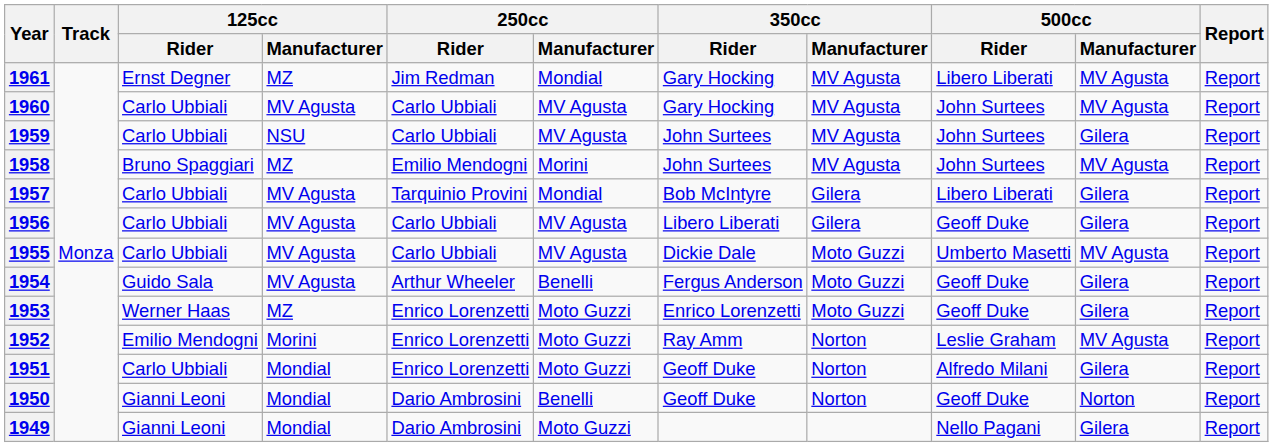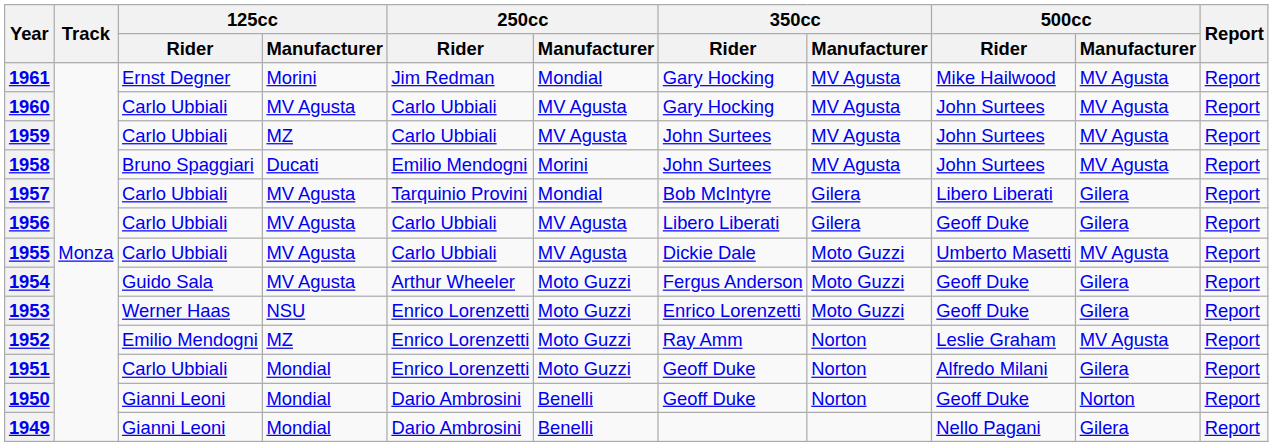 <table class="wikitable" style="font-size: 95%;">
 <tr>
 <th rowspan=2>Year</th>
 <th rowspan=2>Track</th>
 <th colspan=2>125cc</th>
 <th colspan=2>250cc</th>
 <th colspan=2>350cc</th>
 <th colspan=2>500cc</th>
 <th rowspan=2>Report</th>
 </tr>
 <tr>
 <th>Rider</th>
 <th>Manufacturer</th>
 <th>Rider</th>
 <th>Manufacturer</th>
 <th>Rider</th>
 <th>Manufacturer</th>
 <th>Rider</th>
 <th>Manufacturer</th>
 </tr>
 <tr>
 <th><a href='#'>1961</a></th>
 <td rowspan="13"><a href='#'>Monza</a></td>
 <td> <a href='#'>Ernst Degner</a></td>
-<td><a href='#'>MZ</a></td>
+<td><a href='#'>Morini</a></td>
 <td> <a href='#'>Jim Redman</a></td>
 <td><a href='#'>Mondial</a></td>
 <td> <a href='#'>Gary Hocking</a></td>
 <td><a href='#'>MV Agusta</a></td>
-<td> <a href='#'>Libero Liberati</a></td>
+<td> <a href='#'>Mike Hailwood</a></td>
 <td><a href='#'>MV Agusta</a></td>
 <td><a href='#'>Report</a></td>
 </tr>
 <tr>
 <th><a href='#'>1960</a></th>
 <td> <a href='#'>Carlo Ubbiali</a></td>
 <td><a href='#'>MV Agusta</a></td>
 <td> <a href='#'>Carlo Ubbiali</a></td>
 <td><a href='#'>MV Agusta</a></td>
 <td> <a href='#'>Gary Hocking</a></td>
 <td><a href='#'>MV Agusta</a></td>
 <td> <a href='#'>John Surtees</a></td>
 <td><a href='#'>MV Agusta</a></td>
 <td><a href='#'>Report</a></td>
 </tr>
 <tr>
 <th><a href='#'>1959</a></th>
 <td> <a href='#'>Carlo Ubbiali</a></td>
-<td><a href='#'>NSU</a></td>
+<td><a href='#'>MZ</a></td>
 <td> <a href='#'>Carlo Ubbiali</a></td>
 <td><a href='#'>MV Agusta</a></td>
 <td> <a href='#'>John Surtees</a></td>
 <td><a href='#'>MV Agusta</a></td>
 <td> <a href='#'>John Surtees</a></td>
-<td><a href='#'>Gilera</a></td>
+<td><a href='#'>MV Agusta</a></td>
 <td><a href='#'>Report</a></td>
 </tr>
 <tr>
 <th><a href='#'>1958</a></th>
 <td> <a href='#'>Bruno Spaggiari</a></td>
-<td><a href='#'>MZ</a></td>
+<td><a href='#'>Ducati</a></td>
 <td> <a href='#'>Emilio Mendogni</a></td>
 <td><a href='#'>Morini</a></td>
 <td> <a href='#'>John Surtees</a></td>
 <td><a href='#'>MV Agusta</a></td>
 <td> <a href='#'>John Surtees</a></td>
 <td><a href='#'>MV Agusta</a></td>
 <td><a href='#'>Report</a></td>
 </tr>
 <tr>
 <th><a href='#'>1957</a></th>
 <td> <a href='#'>Carlo Ubbiali</a></td>
 <td><a href='#'>MV Agusta</a></td>
 <td> <a href='#'>Tarquinio Provini</a></td>
 <td><a href='#'>Mondial</a></td>
 <td> <a href='#'>Bob McIntyre</a></td>
 <td><a href='#'>Gilera</a></td>
 <td> <a href='#'>Libero Liberati</a></td>
 <td><a href='#'>Gilera</a></td>
 <td><a href='#'>Report</a></td>
 </tr>
 <tr>
 <th><a href='#'>1956</a></th>
 <td> <a href='#'>Carlo Ubbiali</a></td>
 <td><a href='#'>MV Agusta</a></td>
 <td> <a href='#'>Carlo Ubbiali</a></td>
 <td><a href='#'>MV Agusta</a></td>
 <td> <a href='#'>Libero Liberati</a></td>
 <td><a href='#'>Gilera</a></td>
 <td> <a href='#'>Geoff Duke</a></td>
 <td><a href='#'>Gilera</a></td>
 <td><a href='#'>Report</a></td>
 </tr>
 <tr>
 <th><a href='#'>1955</a></th>
 <td> <a href='#'>Carlo Ubbiali</a></td>
 <td><a href='#'>MV Agusta</a></td>
 <td> <a href='#'>Carlo Ubbiali</a></td>
 <td><a href='#'>MV Agusta</a></td>
 <td> <a href='#'>Dickie Dale</a></td>
 <td><a href='#'>Moto Guzzi</a></td>
 <td> <a href='#'>Umberto Masetti</a></td>
 <td><a href='#'>MV Agusta</a></td>
 <td><a href='#'>Report</a></td>
 </tr>
 <tr>
 <th><a href='#'>1954</a></th>
 <td> <a href='#'>Guido Sala</a></td>
 <td><a href='#'>MV Agusta</a></td>
 <td> <a href='#'>Arthur Wheeler</a></td>
-<td><a href='#'>Benelli</a></td>
+<td><a href='#'>Moto Guzzi</a></td>
 <td> <a href='#'>Fergus Anderson</a></td>
 <td><a href='#'>Moto Guzzi</a></td>
 <td> <a href='#'>Geoff Duke</a></td>
 <td><a href='#'>Gilera</a></td>
 <td><a href='#'>Report</a></td>
 </tr>
 <tr>
 <th><a href='#'>1953</a></th>
 <td> <a href='#'>Werner Haas</a></td>
-<td><a href='#'>MZ</a></td>
+<td><a href='#'>NSU</a></td>
 <td> <a href='#'>Enrico Lorenzetti</a></td>
 <td><a href='#'>Moto Guzzi</a></td>
 <td> <a href='#'>Enrico Lorenzetti</a></td>
 <td><a href='#'>Moto Guzzi</a></td>
 <td> <a href='#'>Geoff Duke</a></td>
 <td><a href='#'>Gilera</a></td>
 <td><a href='#'>Report</a></td>
 </tr>
 <tr>
 <th><a href='#'>1952</a></th>
 <td> <a href='#'>Emilio Mendogni</a></td>
-<td><a href='#'>Morini</a></td>
+<td><a href='#'>MZ</a></td>
 <td> <a href='#'>Enrico Lorenzetti</a></td>
 <td><a href='#'>Moto Guzzi</a></td>
 <td> <a href='#'>Ray Amm</a></td>
 <td><a href='#'>Norton</a></td>
 <td> <a href='#'>Leslie Graham</a></td>
 <td><a href='#'>MV Agusta</a></td>
 <td><a href='#'>Report</a></td>
 </tr>
 <tr>
 <th><a href='#'>1951</a></th>
 <td> <a href='#'>Carlo Ubbiali</a></td>
 <td><a href='#'>Mondial</a></td>
 <td> <a href='#'>Enrico Lorenzetti</a></td>
 <td><a href='#'>Moto Guzzi</a></td>
 <td> <a href='#'>Geoff Duke</a></td>
 <td><a href='#'>Norton</a></td>
 <td> <a href='#'>Alfredo Milani</a></td>
 <td><a href='#'>Gilera</a></td>
 <td><a href='#'>Report</a></td>
 </tr>
 <tr>
 <th><a href='#'>1950</a></th>
 <td> <a href='#'>Gianni Leoni</a></td>
 <td><a href='#'>Mondial</a></td>
 <td> <a href='#'>Dario Ambrosini</a></td>
 <td><a href='#'>Benelli</a></td>
 <td> <a href='#'>Geoff Duke</a></td>
 <td><a href='#'>Norton</a></td>
 <td> <a href='#'>Geoff Duke</a></td>
 <td><a href='#'>Norton</a></td>
 <td><a href='#'>Report</a></td>
 </tr>
 <tr>
 <th><a href='#'>1949</a></th>
 <td> <a href='#'>Gianni Leoni</a></td>
 <td><a href='#'>Mondial</a></td>
 <td> <a href='#'>Dario Ambrosini</a></td>
-<td><a href='#'>Moto Guzzi</a></td>
+<td><a href='#'>Benelli</a></td>
 <td></td>
 <td></td>
 <td> <a href='#'>Nello Pagani</a></td>
 <td><a href='#'>Gilera</a></td>
 <td><a href='#'>Report</a></td>
 </tr>
 </table>
